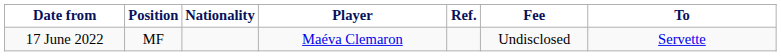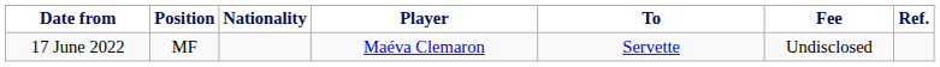 <table class="wikitable" style="text-align:center">
 <tr>
 <th style="background:#FFFFFF; color:#081159; width:125px;">Date from</th>
 <th style="background:#FFFFFF; color:#081159; width:50px;">Position</th>
 <th style="background:#FFFFFF; color:#081159; width:50px;">Nationality</th>
 <th style="background:#FFFFFF; color:#081159; width:200px;">Player</th>
+<th style="background:#FFFFFF; color:#081159; width:200px;">To</th>
+<th style="background:#FFFFFF; color:#081159; width:110px;">Fee</th>
 <th style="background:#FFFFFF; color:#081159; width:30px;">Ref.</th>
-<th style="background:#FFFFFF; color:#081159; width:110px;">Fee</th>
-<th style="background:#FFFFFF; color:#081159; width:200px;">To</th>
 </tr>
 <tr>
 <td>17 June 2022</td>
 <td>MF</td>
 <td></td>
 <td><a href='#'>Maéva Clemaron</a></td>
+<td> <a href='#'>Servette</a></td>
+<td>Undisclosed</td>
 <td></td>
-<td>Undisclosed</td>
-<td> <a href='#'>Servette</a></td>
 </tr>
 </table>
